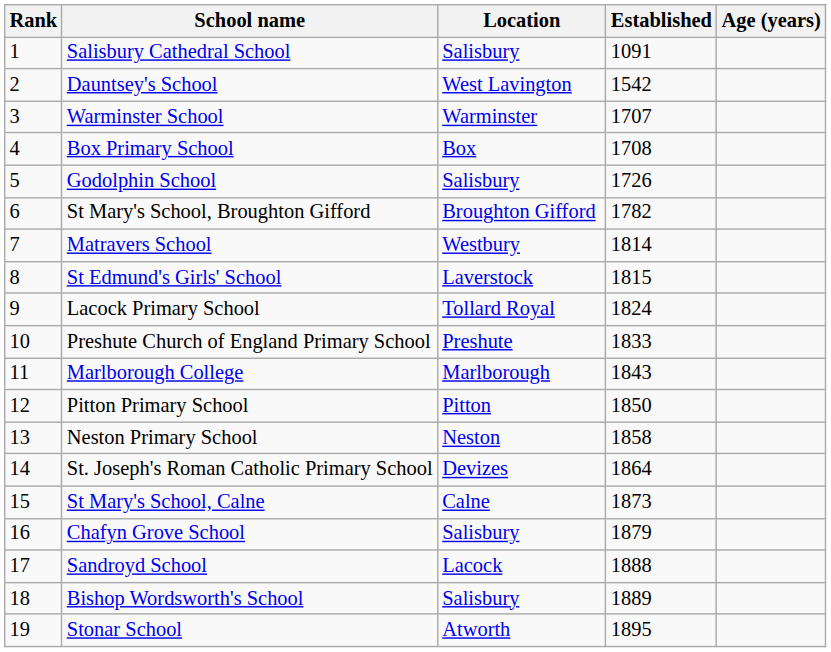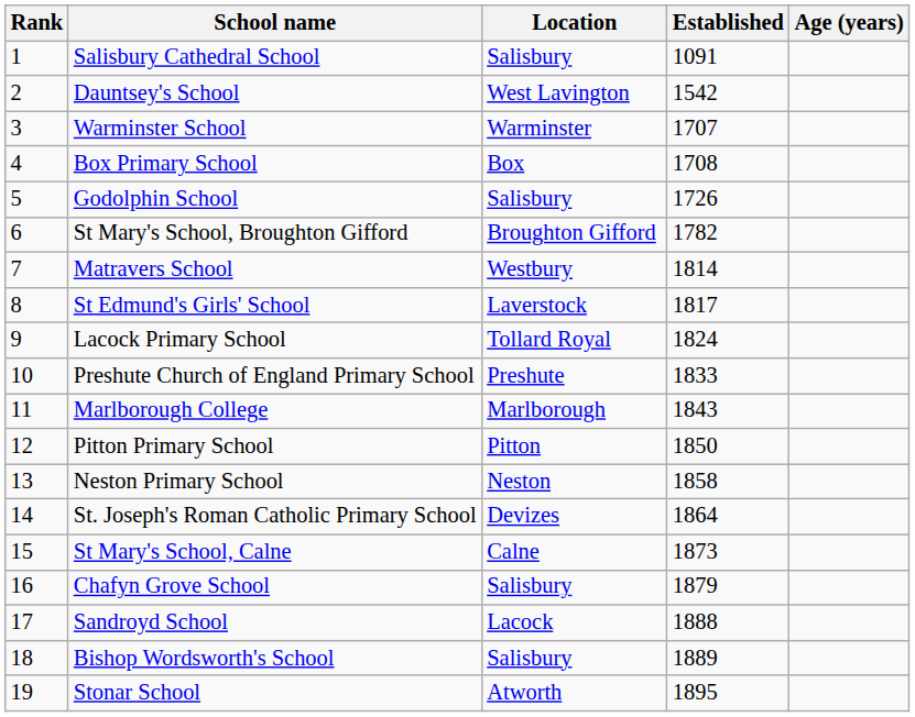 <table class="sortable wikitable" style="text-align:left;font-size:90%;line-height:110%;clear:left;">
 <tr>
 <th width="20">Rank</th>
 <th>School name</th>
 <th width="112">Location</th>
 <th>Established</th>
 <th>Age (years)</th>
 </tr>
 <tr>
 <td>1</td>
 <td><a href='#'>Salisbury Cathedral School</a></td>
 <td><a href='#'>Salisbury</a></td>
 <td>1091</td>
 <td></td>
 </tr>
 <tr>
 <td>2</td>
 <td><a href='#'>Dauntsey's School</a></td>
 <td><a href='#'>West Lavington</a></td>
 <td>1542  </td>
 <td></td>
 </tr>
 <tr>
 <td>3</td>
 <td><a href='#'>Warminster School</a></td>
 <td><a href='#'>Warminster</a></td>
 <td>1707  </td>
 <td></td>
 </tr>
 <tr>
 <td>4</td>
 <td><a href='#'>Box Primary School</a></td>
 <td><a href='#'>Box</a></td>
 <td>1708  </td>
 <td></td>
 </tr>
 <tr>
 <td>5</td>
 <td><a href='#'>Godolphin School</a></td>
 <td><a href='#'>Salisbury</a></td>
 <td>1726  </td>
 <td></td>
 </tr>
 <tr>
 <td>6</td>
 <td>St Mary's School, Broughton Gifford</td>
 <td><a href='#'>Broughton Gifford</a></td>
 <td>1782 </td>
 <td></td>
 </tr>
 <tr>
 <td>7</td>
 <td><a href='#'>Matravers School</a></td>
 <td><a href='#'>Westbury</a></td>
 <td>1814 </td>
 <td></td>
 </tr>
 <tr>
 <td>8</td>
 <td><a href='#'>St Edmund's Girls' School</a></td>
 <td><a href='#'>Laverstock</a></td>
-<td>1815  </td>
+<td>1817  </td>
 <td></td>
 </tr>
 <tr>
 <td>9</td>
 <td>Lacock Primary School</td>
 <td><a href='#'>Tollard Royal</a></td>
 <td>1824  </td>
 <td></td>
 </tr>
 <tr>
 <td>10</td>
 <td>Preshute Church of England Primary School</td>
 <td><a href='#'>Preshute</a></td>
 <td>1833  </td>
 <td></td>
 </tr>
 <tr>
 <td>11</td>
 <td><a href='#'>Marlborough College</a></td>
 <td><a href='#'>Marlborough</a></td>
 <td>1843  </td>
 <td></td>
 </tr>
 <tr>
 <td>12</td>
 <td>Pitton Primary School</td>
 <td><a href='#'>Pitton</a></td>
 <td>1850</td>
 <td></td>
 </tr>
 <tr>
 <td>13</td>
 <td>Neston Primary School</td>
 <td><a href='#'>Neston</a></td>
 <td>1858  </td>
 <td></td>
 </tr>
 <tr>
 <td>14</td>
 <td>St. Joseph's Roman Catholic Primary School</td>
 <td><a href='#'>Devizes</a></td>
 <td>1864  </td>
 <td></td>
 </tr>
 <tr>
 <td>15</td>
 <td><a href='#'>St Mary's School, Calne</a></td>
 <td><a href='#'>Calne</a></td>
 <td>1873</td>
 <td></td>
 </tr>
 <tr>
 <td>16</td>
 <td><a href='#'>Chafyn Grove School</a></td>
 <td><a href='#'>Salisbury</a></td>
 <td>1879</td>
 <td></td>
 </tr>
 <tr>
 <td>17</td>
 <td><a href='#'>Sandroyd School</a></td>
 <td><a href='#'>Lacock</a></td>
 <td>1888</td>
 <td></td>
 </tr>
 <tr>
 <td>18</td>
 <td><a href='#'>Bishop Wordsworth's School</a></td>
 <td><a href='#'>Salisbury</a></td>
 <td>1889</td>
 <td></td>
 </tr>
 <tr>
 <td>19</td>
 <td><a href='#'>Stonar School</a></td>
 <td><a href='#'>Atworth</a></td>
 <td>1895</td>
 <td></td>
 </tr>
 </table>
